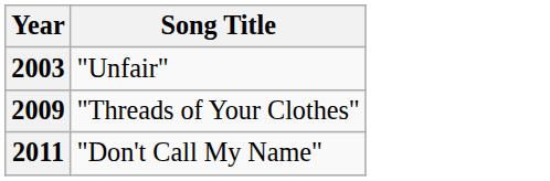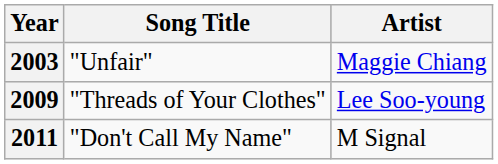 <table class="wikitable sortable plainrowheaders">
 <tr>
 <th scope="col">Year</th>
 <th scope="col">Song Title</th>
+<th scope="col">Artist</th>
 </tr>
 <tr>
 <th scope="row">2003</th>
 <td> "Unfair"</td>
+<td><a href='#'>Maggie Chiang</a></td>
 </tr>
 <tr>
 <th scope="row">2009</th>
 <td> "Threads of Your Clothes"</td>
+<td><a href='#'>Lee Soo-young</a></td>
 </tr>
 <tr>
 <th scope="row">2011</th>
 <td> "Don't Call My Name"</td>
+<td>M Signal</td>
 </tr>
 </table>
